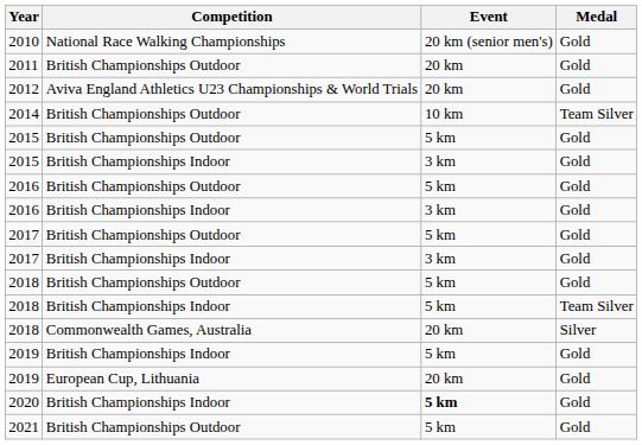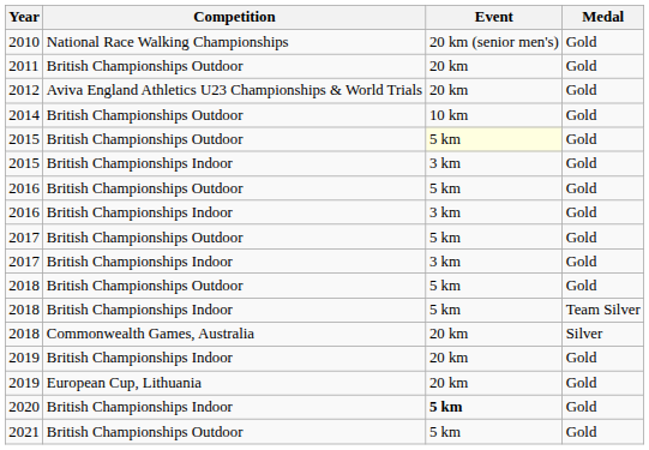 <table class="wikitable sortable">
 <tr>
 <th>Year</th>
 <th>Competition</th>
 <th>Event</th>
 <th>Medal</th>
 </tr>
 <tr>
 <td>2010</td>
 <td>National Race Walking Championships</td>
 <td>20 km (senior men's)</td>
 <td>Gold</td>
 </tr>
 <tr>
 <td>2011</td>
 <td>British Championships Outdoor</td>
 <td>20 km</td>
 <td>Gold</td>
 </tr>
 <tr>
 <td>2012</td>
 <td>Aviva England Athletics U23 Championships & World Trials</td>
 <td>20 km</td>
 <td>Gold</td>
 </tr>
 <tr>
 <td>2014</td>
 <td>British Championships Outdoor</td>
 <td>10 km</td>
-<td>Team Silver</td>
+<td>Gold</td>
 </tr>
 <tr>
 <td>2015</td>
 <td>British Championships Outdoor</td>
-<td>5 km</td>
+<td style="background: lightyellow;">5 km</td>
 <td>Gold</td>
 </tr>
 <tr>
 <td>2015</td>
 <td>British Championships Indoor</td>
 <td>3 km</td>
 <td>Gold</td>
 </tr>
 <tr>
 <td>2016</td>
 <td>British Championships Outdoor</td>
 <td>5 km</td>
 <td>Gold</td>
 </tr>
 <tr>
 <td>2016</td>
 <td>British Championships Indoor</td>
 <td>3 km</td>
 <td>Gold</td>
 </tr>
 <tr>
 <td>2017</td>
 <td>British Championships Outdoor</td>
 <td>5 km</td>
 <td>Gold</td>
 </tr>
 <tr>
 <td>2017</td>
 <td>British Championships Indoor</td>
 <td>3 km</td>
 <td>Gold</td>
 </tr>
 <tr>
 <td>2018</td>
 <td>British Championships Outdoor</td>
 <td>5 km</td>
 <td>Gold</td>
 </tr>
 <tr>
 <td>2018</td>
 <td>British Championships Indoor</td>
 <td>5 km</td>
 <td>Team Silver</td>
 </tr>
 <tr>
 <td>2018</td>
 <td>Commonwealth Games, Australia</td>
 <td>20 km</td>
 <td>Silver</td>
 </tr>
 <tr>
 <td>2019</td>
 <td>British Championships Indoor</td>
-<td>5 km</td>
+<td>20 km</td>
 <td>Gold</td>
 </tr>
 <tr>
 <td>2019</td>
 <td>European Cup, Lithuania</td>
 <td>20 km</td>
 <td>Gold</td>
 </tr>
 <tr>
 <td>2020</td>
 <td>British Championships Indoor</td>
 <td><strong>5 km</strong></td>
 <td>Gold</td>
 </tr>
 <tr>
 <td>2021</td>
 <td>British Championships Outdoor</td>
 <td>5 km</td>
 <td>Gold</td>
 </tr>
 </table>
